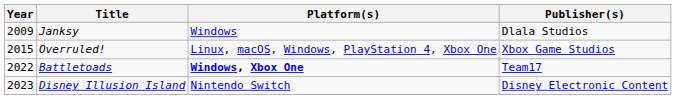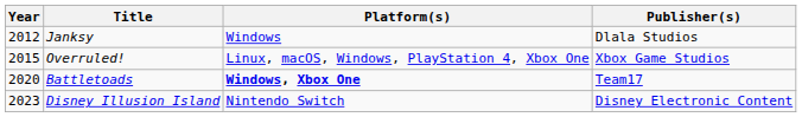 <table class="wikitable sortable">
 <tr>
 <th>Year</th>
 <th>Title</th>
 <th>Platform(s)</th>
 <th>Publisher(s)</th>
 </tr>
 <tr>
-<td>2009</td>
+<td>2012</td>
 <td><em>Janksy</em></td>
 <td><a href='#'>Windows</a></td>
 <td>Dlala Studios</td>
 </tr>
 <tr>
 <td>2015</td>
 <td><em>Overruled!</em></td>
 <td><a href='#'>Linux</a>, <a href='#'>macOS</a>, <a href='#'>Windows</a>, <a href='#'>PlayStation 4</a>, <a href='#'>Xbox One</a></td>
 <td><a href='#'>Xbox Game Studios</a></td>
 </tr>
 <tr>
-<td>2022</td>
+<td>2020</td>
 <td><em><a href='#'>Battletoads</a></em></td>
 <td><strong><a href='#'>Windows</a>, <a href='#'>Xbox One</a></strong></td>
 <td><a href='#'>Team17</a></td>
 </tr>
 <tr>
 <td>2023</td>
 <td><em><a href='#'>Disney Illusion Island</a></em></td>
 <td><a href='#'>Nintendo Switch</a></td>
 <td><a href='#'>Disney Electronic Content</a></td>
 </tr>
 </table>
